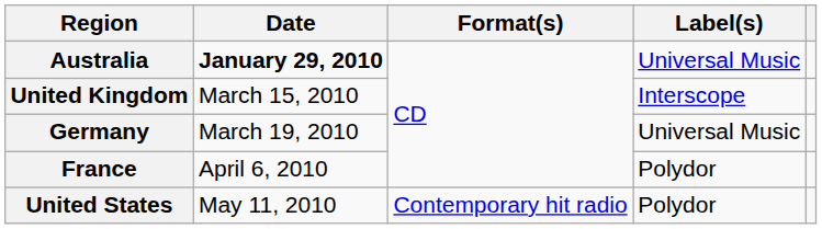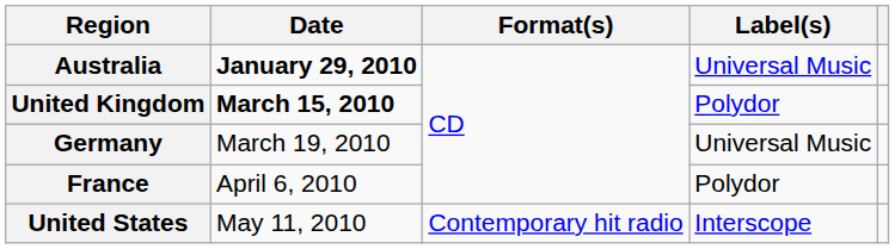 <table class="wikitable plainrowheaders">
 <tr>
 <th scope="col">Region</th>
 <th scope="col">Date</th>
 <th scope="col">Format(s)</th>
 <th scope="col">Label(s)</th>
 <th scope="col"></th>
 </tr>
 <tr>
 <th scope="row">Australia</th>
 <td><strong>January 29, 2010</strong></td>
 <td rowspan="4"><a href='#'>CD</a></td>
 <td><a href='#'>Universal Music</a></td>
 <td></td>
 </tr>
 <tr>
 <th scope="row">United Kingdom</th>
-<td>March 15, 2010</td>
-<td><a href='#'>Interscope</a></td>
+<td><strong>March 15, 2010</strong></td>
+<td><a href='#'>Polydor</a></td>
 <td></td>
 </tr>
 <tr>
 <th scope="row">Germany</th>
 <td>March 19, 2010</td>
 <td>Universal Music</td>
 <td></td>
 </tr>
 <tr>
 <th scope="row">France</th>
 <td>April 6, 2010</td>
 <td>Polydor</td>
 <td></td>
 </tr>
 <tr>
 <th scope="row">United States</th>
 <td>May 11, 2010</td>
 <td><a href='#'>Contemporary hit radio</a></td>
-<td>Polydor</td>
+<td><a href='#'>Interscope</a></td>
 <td></td>
 </tr>
 </table>
